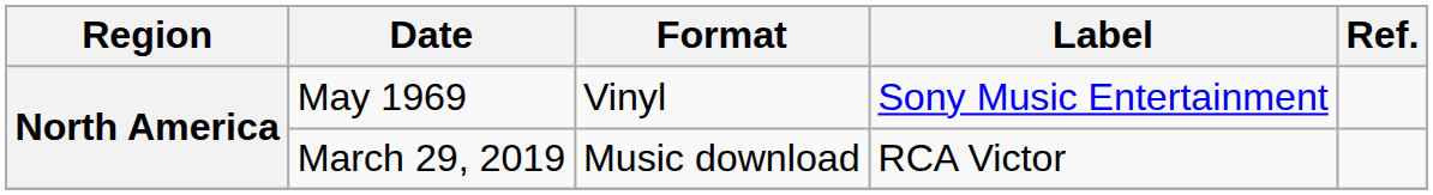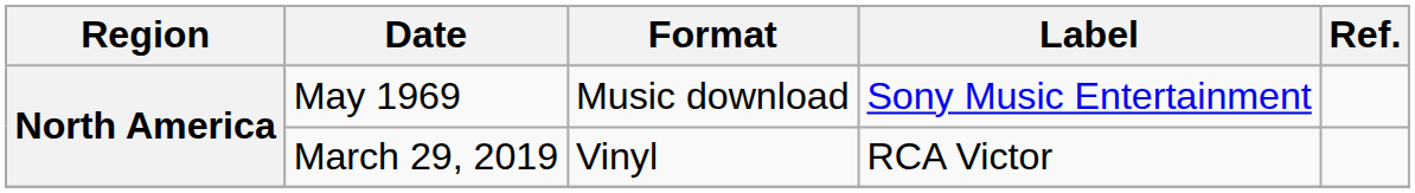 <table class="wikitable plainrowheaders">
 <tr>
 <th scope="col">Region</th>
 <th scope="col">Date</th>
 <th scope="col">Format</th>
 <th scope="col">Label</th>
 <th scope="col">Ref.</th>
 </tr>
 <tr>
 <th scope="row" rowspan="2">North America</th>
 <td>May 1969</td>
-<td>Vinyl</td>
+<td>Music download</td>
 <td><a href='#'>Sony Music Entertainment</a></td>
 <td></td>
 </tr>
 <tr>
 <td>March 29, 2019</td>
-<td>Music download</td>
+<td>Vinyl</td>
 <td>RCA Victor</td>
 <td></td>
 </tr>
 <tr>
 </tr>
 </table>
